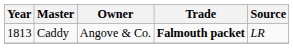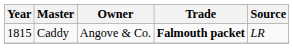 <table class=" wikitable">
 <tr>
 <th>Year</th>
 <th>Master</th>
 <th>Owner</th>
 <th>Trade</th>
 <th>Source</th>
 </tr>
 <tr>
-<td>1813</td>
+<td>1815</td>
 <td>Caddy</td>
 <td>Angove & Co.</td>
 <td><strong>Falmouth packet</strong></td>
 <td><em>LR</em></td>
 </tr>
 <tr>
 </tr>
 </table>
